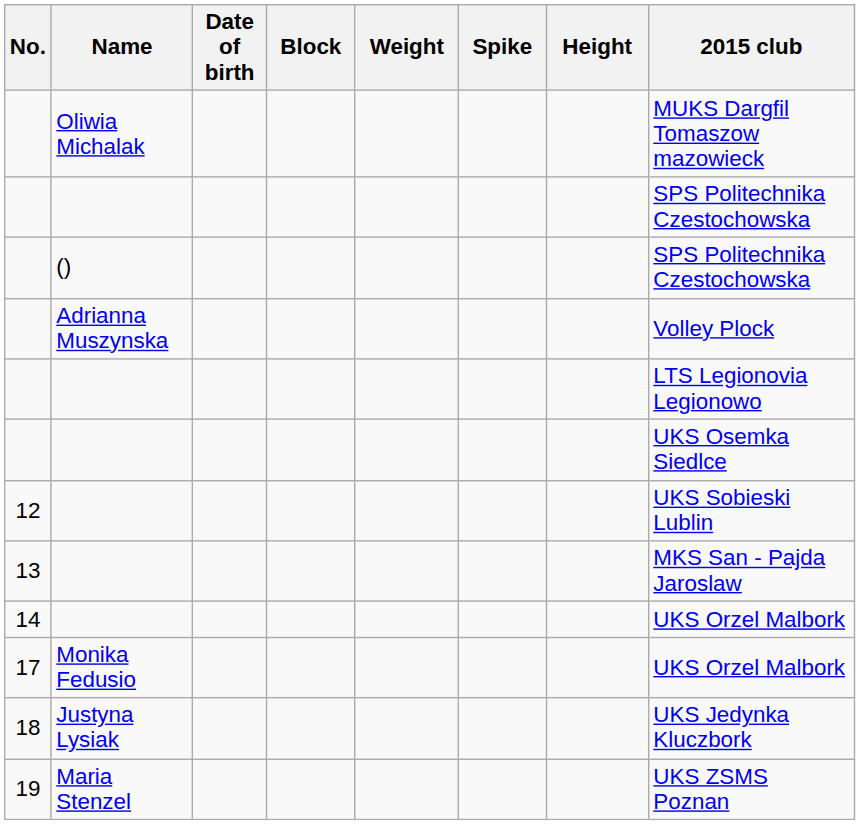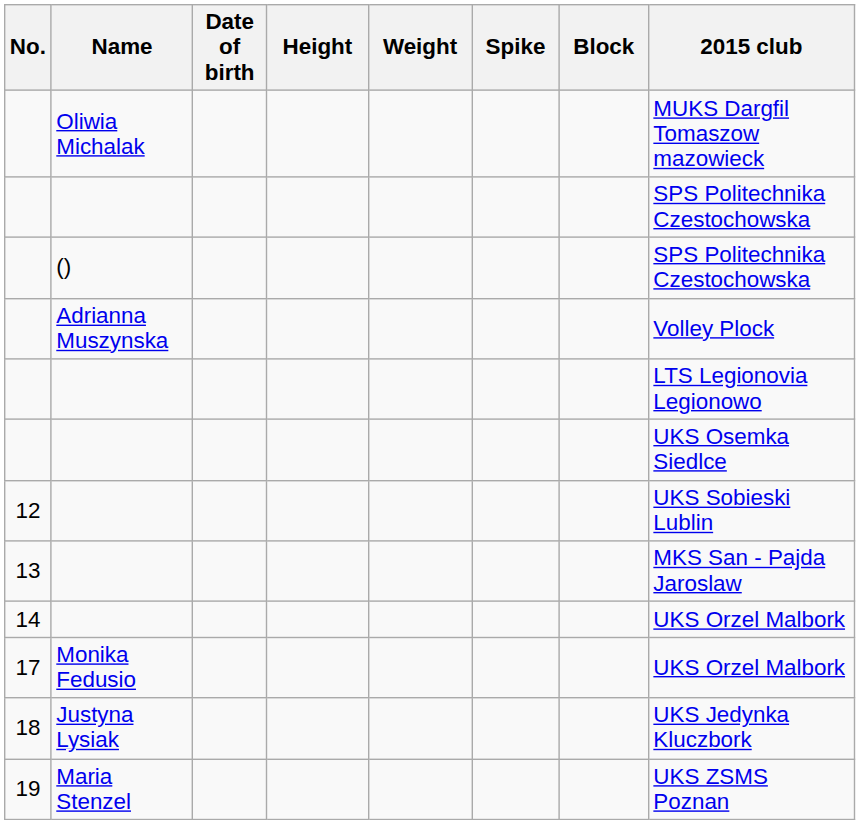 <table class="wikitable sortable" style="text-align:center;">
 <tr>
 <th>No.</th>
 <th style="width:12em">Name</th>
 <th style="width:7em">Date of birth</th>
-<th style="width:9em">Block</th>
+<th style="width:11em">Height</th>
 <th style="width:10em">Weight</th>
 <th style="width:9em">Spike</th>
-<th style="width:11em">Height</th>
+<th style="width:9em">Block</th>
 <th style="width:21em">2015 club</th>
 </tr>
 <tr>
 <td></td>
 <td align=left><a href='#'>Oliwia Michalak</a></td>
 <td align=right></td>
 <td></td>
 <td></td>
 <td></td>
 <td></td>
 <td align=left> <a href='#'>MUKS Dargfil Tomaszow mazowieck</a></td>
 </tr>
 <tr>
 <td></td>
 <td align=left></td>
 <td align=right></td>
 <td></td>
 <td></td>
 <td></td>
 <td></td>
 <td align=left> <a href='#'>SPS Politechnika Czestochowska</a></td>
 </tr>
 <tr>
 <td></td>
 <td align=left> ()</td>
 <td align=right></td>
 <td></td>
 <td></td>
 <td></td>
 <td></td>
 <td align=left> <a href='#'>SPS Politechnika Czestochowska</a></td>
 </tr>
 <tr>
 <td></td>
 <td align=left><a href='#'>Adrianna Muszynska</a></td>
 <td align=right></td>
 <td></td>
 <td></td>
 <td></td>
 <td></td>
 <td align=left> <a href='#'>Volley Plock</a></td>
 </tr>
 <tr>
 <td></td>
 <td align=left></td>
 <td align=right></td>
 <td></td>
 <td></td>
 <td></td>
 <td></td>
 <td align=left> <a href='#'>LTS Legionovia Legionowo</a></td>
 </tr>
 <tr>
 <td></td>
 <td align=left></td>
 <td align=right></td>
 <td></td>
 <td></td>
 <td></td>
 <td></td>
 <td align=left> <a href='#'>UKS Osemka Siedlce</a></td>
 </tr>
 <tr>
 <td>12</td>
 <td align=left></td>
 <td align=right></td>
 <td></td>
 <td></td>
 <td></td>
 <td></td>
 <td align=left> <a href='#'>UKS Sobieski Lublin</a></td>
 </tr>
 <tr>
 <td>13</td>
 <td align=left></td>
 <td align=right></td>
 <td></td>
 <td></td>
 <td></td>
 <td></td>
 <td align=left> <a href='#'>MKS San - Pajda Jaroslaw</a></td>
 </tr>
 <tr>
 <td>14</td>
 <td align=left></td>
 <td align=right></td>
 <td></td>
 <td></td>
 <td></td>
 <td></td>
 <td align=left> <a href='#'>UKS Orzel Malbork</a></td>
 </tr>
 <tr>
 <td>17</td>
 <td align=left><a href='#'>Monika Fedusio</a></td>
 <td align=right></td>
 <td></td>
 <td></td>
 <td></td>
 <td></td>
 <td align=left> <a href='#'>UKS Orzel Malbork</a></td>
 </tr>
 <tr>
 <td>18</td>
 <td align=left><a href='#'>Justyna Lysiak</a></td>
 <td align=right></td>
 <td></td>
 <td></td>
 <td></td>
 <td></td>
 <td align=left> <a href='#'>UKS Jedynka Kluczbork</a></td>
 </tr>
 <tr>
 <td>19</td>
 <td align=left><a href='#'>Maria Stenzel</a></td>
 <td align=right></td>
 <td></td>
 <td></td>
 <td></td>
 <td></td>
 <td align=left> <a href='#'>UKS ZSMS Poznan</a></td>
 </tr>
 </table>
